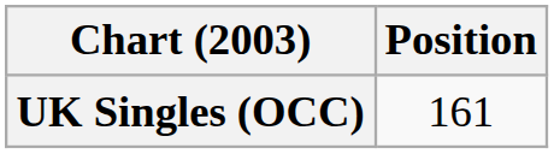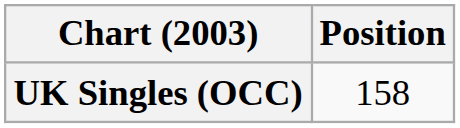 <table class="wikitable plainrowheaders" style="text-align:center">
 <tr>
 <th scope="col">Chart (2003)</th>
 <th scope="col">Position</th>
 </tr>
 <tr>
 <th scope="row">UK Singles (OCC)</th>
-<td>161</td>
+<td>158</td>
 </tr>
 </table>
